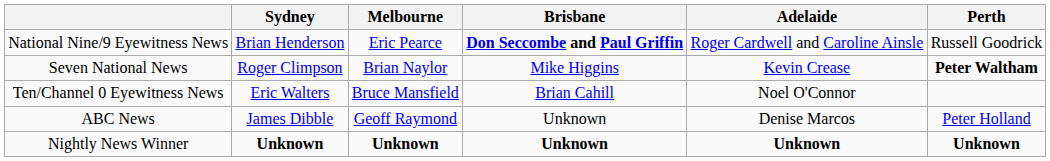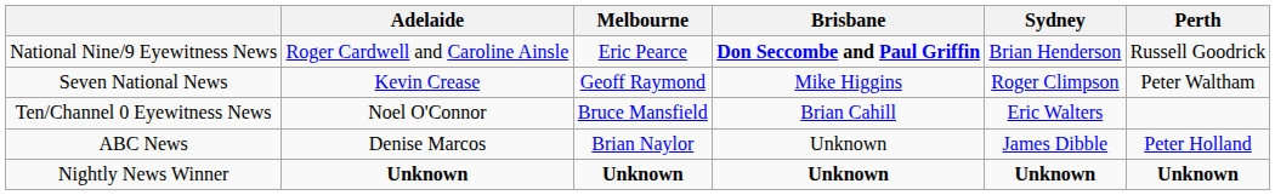 <table class="wikitable">
 <tr>
 <th></th>
-<th>Sydney</th>
+<th>Adelaide</th>
 <th>Melbourne</th>
 <th>Brisbane</th>
-<th>Adelaide</th>
+<th>Sydney</th>
 <th>Perth</th>
 </tr>
 <tr style="text-align:center">
 <td>National Nine/9 Eyewitness News</td>
-<td><a href='#'>Brian Henderson</a></td>
+<td><a href='#'>Roger Cardwell</a> and <a href='#'>Caroline Ainsle</a></td>
 <td><a href='#'>Eric Pearce</a></td>
 <td><strong><a href='#'>Don Seccombe</a> and <a href='#'>Paul Griffin</a></strong></td>
-<td><a href='#'>Roger Cardwell</a> and <a href='#'>Caroline Ainsle</a></td>
+<td><a href='#'>Brian Henderson</a></td>
 <td>Russell Goodrick</td>
 </tr>
 <tr style="text-align:center">
 <td>Seven National News</td>
+<td><a href='#'>Kevin Crease</a></td>
+<td><a href='#'>Geoff Raymond</a></td>
+<td><a href='#'>Mike Higgins</a></td>
 <td><a href='#'>Roger Climpson</a></td>
-<td><a href='#'>Brian Naylor</a></td>
-<td><a href='#'>Mike Higgins</a></td>
-<td><a href='#'>Kevin Crease</a></td>
-<td><strong>Peter Waltham</strong></td>
+<td>Peter Waltham</td>
 </tr>
 <tr style="text-align:center">
 <td>Ten/Channel 0 Eyewitness News</td>
-<td><a href='#'>Eric Walters</a></td>
+<td>Noel O'Connor</td>
 <td><a href='#'>Bruce Mansfield</a></td>
 <td><a href='#'>Brian Cahill</a></td>
-<td>Noel O'Connor</td>
+<td><a href='#'>Eric Walters</a></td>
 <td></td>
 </tr>
 <tr style="text-align:center">
 <td>ABC News</td>
+<td>Denise Marcos</td>
+<td><a href='#'>Brian Naylor</a></td>
+<td>Unknown</td>
 <td><a href='#'>James Dibble</a></td>
-<td><a href='#'>Geoff Raymond</a></td>
-<td>Unknown</td>
-<td>Denise Marcos</td>
 <td><a href='#'>Peter Holland</a></td>
 </tr>
 <tr style="text-align:center">
 <td>Nightly News Winner</td>
 <td><strong>Unknown</strong></td>
 <td><strong>Unknown</strong></td>
 <td><strong>Unknown</strong></td>
 <td><strong>Unknown</strong></td>
 <td><strong>Unknown</strong></td>
 </tr>
 </table>
